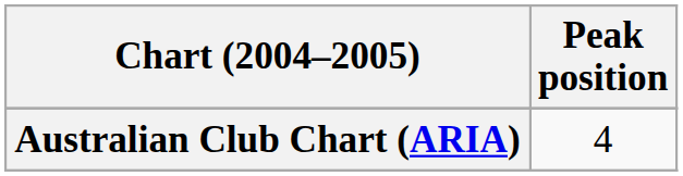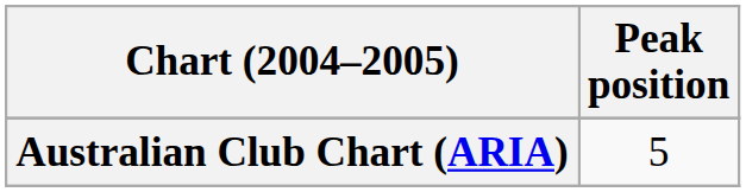 <table class="wikitable sortable plainrowheaders" style="text-align:center">
 <tr>
 <th>Chart (2004–2005)</th>
 <th>Peak<br>position</th>
 </tr>
 <tr>
 </tr>
 <tr>
 <th scope="row">Australian Club Chart (<a href='#'>ARIA</a>)</th>
-<td>4</td>
+<td>5</td>
 </tr>
 <tr>
 </tr>
 <tr>
 </tr>
 </table>
